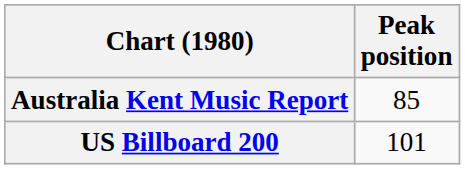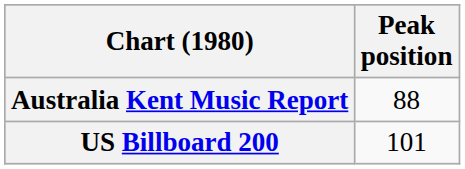 <table class="wikitable sortable plainrowheaders">
 <tr>
 <th scope="col">Chart (1980)</th>
 <th scope="col">Peak<br>position</th>
 </tr>
 <tr>
 <th scope="row">Australia <a href='#'>Kent Music Report</a></th>
-<td style="text-align:center;">85</td>
+<td style="text-align:center;">88</td>
 </tr>
 <tr>
 <th scope="row">US <a href='#'>Billboard 200</a></th>
 <td style="text-align:center;">101</td>
 </tr>
 </table>
